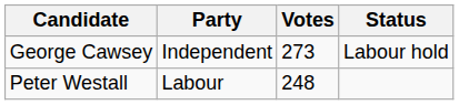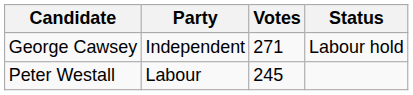 <table class="wikitable sortable">
 <tr>
 <th>Candidate</th>
 <th>Party</th>
 <th>Votes</th>
 <th>Status</th>
 </tr>
 <tr>
 <td>George Cawsey</td>
 <td>Independent</td>
-<td>273</td>
+<td>271</td>
 <td>Labour hold</td>
 </tr>
 <tr>
 <td>Peter Westall</td>
 <td>Labour</td>
-<td>248</td>
+<td>245</td>
 <td></td>
 </tr>
 </table>
